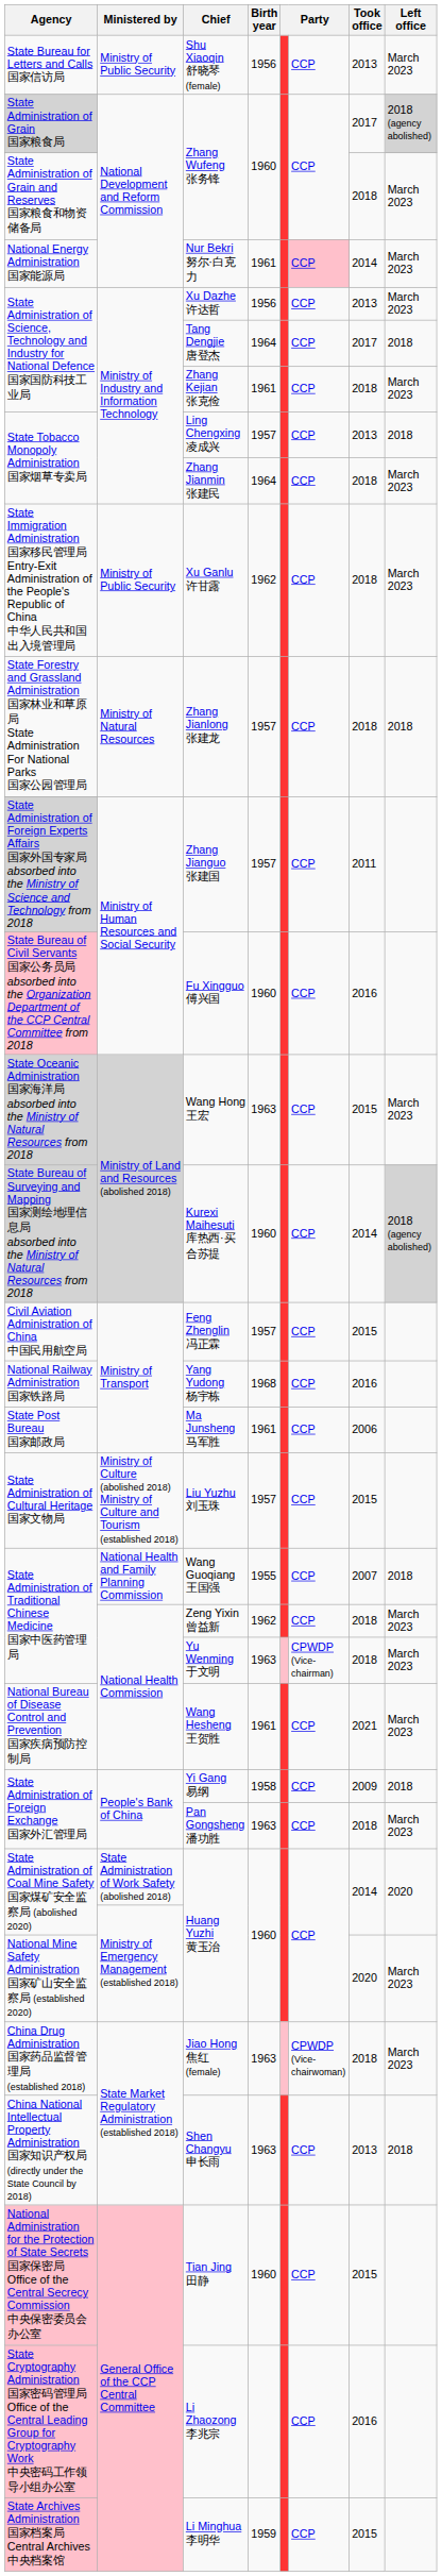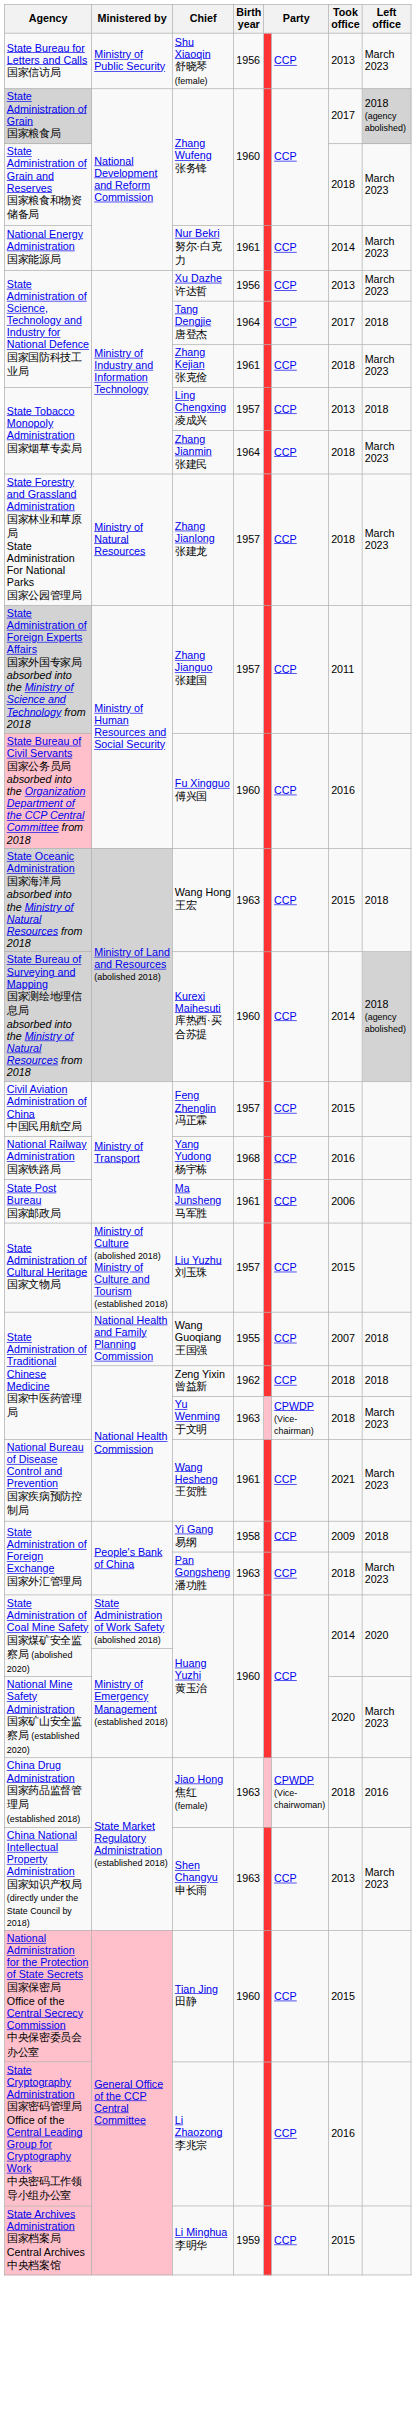 <table class="wikitable sortable">
 <tr>
 <th>Agency</th>
 <th>Ministered by</th>
 <th>Chief</th>
 <th>Birth<br>year</th>
 <th colspan=2>Party</th>
 <th>Took<br>office</th>
 <th>Left<br>office</th>
 </tr>
 <tr>
 <td><a href='#'>State Bureau for Letters and Calls</a><br>国家信访局</td>
 <td><a href='#'>Ministry of Public Security</a></td>
 <td><a href='#'>Shu Xiaoqin</a><br>舒晓琴<br><small>(female)</small></td>
 <td>1956</td>
 <td style="background:#FF3333;"> </td>
 <td><a href='#'>CCP</a></td>
 <td>2013</td>
 <td>March 2023</td>
 </tr>
 <tr>
 <td bgcolor=lightgray><a href='#'>State Administration of Grain</a><br>国家粮食局</td>
 <td rowspan=3><a href='#'>National Development and Reform Commission</a></td>
 <td rowspan=2><a href='#'>Zhang Wufeng</a><br>张务锋</td>
 <td rowspan=2>1960</td>
 <td rowspan=2 style="background:#FF3333;"> </td>
 <td rowspan=2><a href='#'>CCP</a></td>
 <td>2017</td>
 <td style="background:lightgray;">2018 <small>(agency abolished)</small></td>
 </tr>
 <tr>
 <td><a href='#'>State Administration of Grain and Reserves</a><br>国家粮食和物资储备局</td>
 <td>2018</td>
 <td>March 2023</td>
 </tr>
 <tr>
 <td><a href='#'>National Energy Administration</a><br>国家能源局</td>
 <td><a href='#'>Nur Bekri</a><br>努尔·白克力<br></td>
 <td>1961</td>
 <td style="background:#FF3333;"> </td>
-<td style="background: pink;"><a href='#'>CCP</a></td>
+<td><a href='#'>CCP</a></td>
 <td>2014</td>
 <td>March 2023</td>
 </tr>
 <tr>
 <td rowspan=3><a href='#'>State Administration of Science, Technology and Industry for National Defence</a><br>国家国防科技工业局</td>
 <td rowspan=5><a href='#'>Ministry of Industry and Information Technology</a></td>
 <td><a href='#'>Xu Dazhe</a><br>许达哲</td>
 <td>1956</td>
 <td style="background:#FF3333;"> </td>
 <td><a href='#'>CCP</a></td>
 <td>2013</td>
 <td>March 2023</td>
 </tr>
 <tr>
 <td><a href='#'>Tang Dengjie</a><br>唐登杰</td>
 <td>1964</td>
 <td style="background:#FF3333;"> </td>
 <td><a href='#'>CCP</a></td>
 <td>2017</td>
 <td>2018</td>
 </tr>
 <tr>
 <td><a href='#'>Zhang Kejian</a><br>张克俭</td>
 <td>1961</td>
 <td style="background:#FF3333;"> </td>
 <td><a href='#'>CCP</a></td>
 <td>2018</td>
 <td>March 2023</td>
 </tr>
 <tr>
 <td rowspan=2><a href='#'>State Tobacco Monopoly Administration</a><br>国家烟草专卖局</td>
 <td><a href='#'>Ling Chengxing</a><br>凌成兴</td>
 <td>1957</td>
 <td style="background:#FF3333;"> </td>
 <td><a href='#'>CCP</a></td>
 <td>2013</td>
 <td>2018</td>
 </tr>
 <tr>
 <td><a href='#'>Zhang Jianmin</a><br>张建民</td>
 <td>1964</td>
 <td style="background:#FF3333;"> </td>
 <td><a href='#'>CCP</a></td>
 <td>2018</td>
 <td>March 2023</td>
 </tr>
 <tr>
-<td><a href='#'>State Immigration Administration</a><br>国家移民管理局<br>Entry-Exit Administration of the People's Republic of China<br>中华人民共和国出入境管理局</td>
-<td><a href='#'>Ministry of Public Security</a></td>
-<td><a href='#'>Xu Ganlu</a><br>许甘露</td>
-<td>1962</td>
-<td style="background:#FF3333;"> </td>
-<td><a href='#'>CCP</a></td>
-<td>2018</td>
-<td>March 2023</td>
-</tr>
-<tr>
 <td><a href='#'>State Forestry and Grassland Administration</a><br>国家林业和草原局<br>State Administration For National Parks<br>国家公园管理局</td>
 <td><a href='#'>Ministry of Natural Resources</a></td>
 <td><a href='#'>Zhang Jianlong</a><br>张建龙</td>
 <td>1957</td>
 <td style="background:#FF3333;"> </td>
 <td><a href='#'>CCP</a></td>
 <td>2018</td>
-<td>2018</td>
+<td>March 2023</td>
 </tr>
 <tr>
 <td bgcolor=lightgray><a href='#'>State Administration of Foreign Experts Affairs</a><br>国家外国专家局<br><em>absorbed into the <a href='#'>Ministry of Science and Technology</a> from 2018</em></td>
 <td rowspan=2><a href='#'>Ministry of Human Resources and Social Security</a></td>
 <td><a href='#'>Zhang Jianguo</a><br>张建国</td>
 <td>1957</td>
 <td style="background:#FF3333;"> </td>
 <td><a href='#'>CCP</a></td>
 <td>2011</td>
 <td></td>
 </tr>
 <tr>
 <td bgcolor=pink><a href='#'>State Bureau of Civil Servants</a><br>国家公务员局<br><em>absorbed into the <a href='#'>Organization Department of the CCP Central Committee</a> from 2018</em></td>
 <td><a href='#'>Fu Xingguo</a><br>傅兴国</td>
 <td>1960</td>
 <td style="background:#FF3333;"> </td>
 <td><a href='#'>CCP</a></td>
 <td>2016</td>
 <td></td>
 </tr>
 <tr>
 <td bgcolor=lightgray><a href='#'>State Oceanic Administration</a><br>国家海洋局<br><em>absorbed into the <a href='#'>Ministry of Natural Resources</a> from 2018</em></td>
 <td bgcolor=lightgray rowspan=2><a href='#'>Ministry of Land and Resources</a><br><small>(abolished 2018)</small></td>
 <td>Wang Hong<br>王宏</td>
 <td>1963</td>
 <td style="background:#FF3333;"> </td>
 <td><a href='#'>CCP</a></td>
 <td>2015</td>
-<td>March 2023</td>
+<td>2018</td>
 </tr>
 <tr>
 <td bgcolor=lightgray><a href='#'>State Bureau of Surveying and Mapping</a><br>国家测绘地理信息局<br><em>absorbed into the <a href='#'>Ministry of Natural Resources</a> from 2018</em></td>
 <td><a href='#'>Kurexi Maihesuti</a><br>库热西·买合苏提<br></td>
 <td>1960</td>
 <td style="background:#FF3333;"> </td>
 <td><a href='#'>CCP</a></td>
 <td>2014</td>
 <td style="background:lightgray;">2018 <small>(agency abolished)</small></td>
 </tr>
 <tr>
 <td><a href='#'>Civil Aviation Administration of China</a><br>中国民用航空局</td>
 <td rowspan=3><a href='#'>Ministry of Transport</a></td>
 <td><a href='#'>Feng Zhenglin</a><br>冯正霖</td>
 <td>1957</td>
 <td style="background:#FF3333;"> </td>
 <td><a href='#'>CCP</a></td>
 <td>2015</td>
 <td></td>
 </tr>
 <tr>
 <td><a href='#'>National Railway Administration</a><br>国家铁路局</td>
 <td><a href='#'>Yang Yudong</a><br>杨宇栋</td>
 <td>1968</td>
 <td style="background:#FF3333;"> </td>
 <td><a href='#'>CCP</a></td>
 <td>2016</td>
 <td></td>
 </tr>
 <tr>
 <td><a href='#'>State Post Bureau</a><br>国家邮政局</td>
 <td><a href='#'>Ma Junsheng</a><br>马军胜</td>
 <td>1961</td>
 <td style="background:#FF3333;"> </td>
 <td><a href='#'>CCP</a></td>
 <td>2006</td>
 </tr>
 <tr>
 <td><a href='#'>State Administration of Cultural Heritage</a><br>国家文物局</td>
 <td><a href='#'>Ministry of Culture</a> <small>(abolished 2018)</small><br><a href='#'>Ministry of Culture and Tourism</a> <small>(established 2018)</small></td>
 <td><a href='#'>Liu Yuzhu</a><br>刘玉珠</td>
 <td>1957</td>
 <td style="background:#FF3333;"> </td>
 <td><a href='#'>CCP</a></td>
 <td>2015</td>
 <td></td>
 </tr>
 <tr>
 <td rowspan=3><a href='#'>State Administration of Traditional Chinese Medicine</a><br>国家中医药管理局</td>
 <td><a href='#'>National Health and Family Planning Commission</a></td>
 <td>Wang Guoqiang<br>王国强</td>
 <td>1955</td>
 <td style="background:#FF3333;"> </td>
 <td><a href='#'>CCP</a></td>
 <td>2007</td>
 <td>2018</td>
 </tr>
 <tr>
 <td rowspan=3><a href='#'>National Health Commission</a></td>
 <td>Zeng Yixin<br>曾益新</td>
 <td>1962</td>
 <td style="background:#FF3333;"> </td>
 <td><a href='#'>CCP</a></td>
 <td>2018</td>
-<td>March 2023</td>
+<td>2018</td>
 </tr>
 <tr>
 <td><a href='#'>Yu Wenming</a><br>于文明<br></td>
 <td>1963</td>
 <td style="background:pink;"> </td>
 <td><a href='#'>CPWDP</a><br><small>(Vice-chairman)</small></td>
 <td>2018</td>
 <td>March 2023</td>
 </tr>
 <tr>
 <td><a href='#'>National Bureau of Disease Control and Prevention</a><br>国家疾病预防控制局</td>
 <td><a href='#'>Wang Hesheng</a><br>王贺胜</td>
 <td>1961</td>
 <td style="background:#FF3333;"> </td>
 <td><a href='#'>CCP</a></td>
 <td>2021</td>
 <td>March 2023</td>
 </tr>
 <tr>
 <td rowspan=2><a href='#'>State Administration of Foreign Exchange</a><br>国家外汇管理局</td>
 <td rowspan=2><a href='#'>People's Bank of China</a></td>
 <td><a href='#'>Yi Gang</a><br>易纲</td>
 <td>1958</td>
 <td style="background:#FF3333;"> </td>
 <td><a href='#'>CCP</a></td>
 <td>2009</td>
 <td>2018</td>
 </tr>
 <tr>
 <td><a href='#'>Pan Gongsheng</a><br>潘功胜</td>
 <td>1963</td>
 <td style="background:#FF3333;"> </td>
 <td><a href='#'>CCP</a></td>
 <td>2018</td>
 <td>March 2023</td>
 </tr>
 <tr>
 <td rowspan = 2><a href='#'>State Administration of Coal Mine Safety</a><br>国家煤矿安全监察局 <small>(abolished 2020)</small></td>
 <td><a href='#'>State Administration of Work Safety</a> <small>(abolished 2018)</small></td>
 <td rowspan=3><a href='#'>Huang Yuzhi</a><br>黄玉治</td>
 <td rowspan=3>1960</td>
 <td rowspan=3 style="background:#FF3333;"> </td>
 <td rowspan=3><a href='#'>CCP</a></td>
 <td rowspan=2>2014</td>
 <td rowspan=2>2020</td>
 </tr>
 <tr>
 <td rowspan=2><a href='#'>Ministry of Emergency Management</a> <small>(established 2018)</small></td>
 </tr>
 <tr>
 <td><a href='#'>National Mine Safety Administration</a><br>国家矿山安全监察局 <small>(established 2020)</small></td>
 <td>2020</td>
 <td>March 2023</td>
 </tr>
 <tr>
 <td><a href='#'>China Drug Administration</a><br>国家药品监督管理局<br><small>(established 2018)</small></td>
 <td rowspan=2><a href='#'>State Market Regulatory Administration</a><br><small>(established 2018)</small></td>
 <td><a href='#'>Jiao Hong</a><br>焦红<br><small>(female)</small></td>
 <td>1963</td>
 <td style="background:pink;"> </td>
 <td><a href='#'>CPWDP</a><br><small>(Vice-chairwoman)</small></td>
 <td>2018</td>
-<td>March 2023</td>
+<td>2016</td>
 </tr>
 <tr>
 <td><a href='#'>China National Intellectual Property Administration</a><br>国家知识产权局<br><small>(directly under the State Council by 2018)</small></td>
 <td><a href='#'>Shen Changyu</a><br>申长雨</td>
 <td>1963</td>
 <td style="background:#FF3333;"> </td>
 <td><a href='#'>CCP</a></td>
 <td>2013</td>
-<td>2018</td>
+<td>March 2023</td>
 </tr>
 <tr>
 <td bgcolor=pink><a href='#'>National Administration for the Protection of State Secrets</a><br>国家保密局<br>Office of the <a href='#'>Central Secrecy Commission</a><br>中央保密委员会办公室</td>
 <td bgcolor=pink rowspan=3><a href='#'>General Office of the CCP Central Committee</a></td>
 <td><a href='#'>Tian Jing</a><br>田静</td>
 <td>1960</td>
 <td style="background:#FF3333;"> </td>
 <td><a href='#'>CCP</a></td>
 <td>2015</td>
 <td></td>
 </tr>
 <tr>
 <td bgcolor=pink><a href='#'>State Cryptography Administration</a><br>国家密码管理局<br>Office of the <a href='#'>Central Leading Group for Cryptography Work</a><br>中央密码工作领导小组办公室</td>
 <td><a href='#'>Li Zhaozong</a><br>李兆宗</td>
 <td></td>
 <td style="background:#FF3333;"> </td>
 <td><a href='#'>CCP</a></td>
 <td>2016</td>
 <td></td>
 </tr>
 <tr>
 <td bgcolor=pink><a href='#'>State Archives Administration</a><br>国家档案局<br>Central Archives<br>中央档案馆</td>
 <td><a href='#'>Li Minghua</a><br>李明华</td>
 <td>1959</td>
 <td style="background:#FF3333;"> </td>
 <td><a href='#'>CCP</a></td>
 <td>2015</td>
 <td></td>
 </tr>
 </table>
